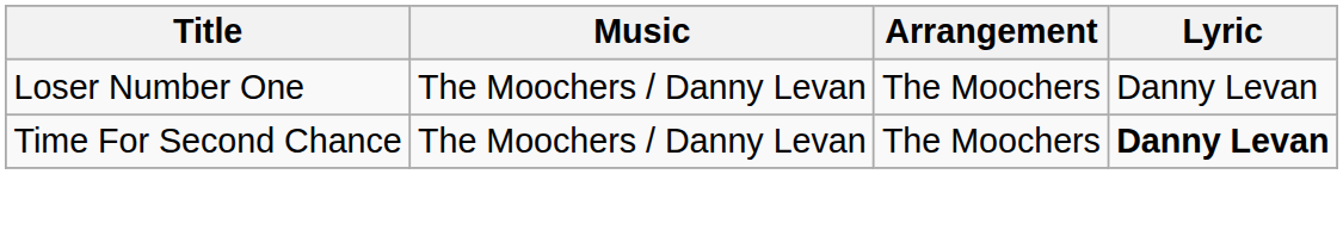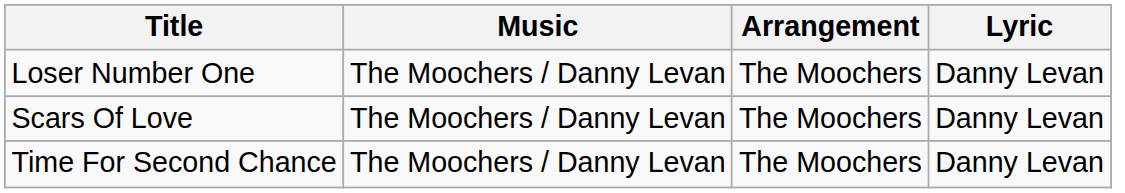 <table class="wikitable">
 <tr>
 <th>Title</th>
 <th>Music</th>
 <th>Arrangement</th>
 <th>Lyric</th>
 </tr>
 <tr>
 <td>Loser Number One</td>
 <td>The Moochers / Danny Levan</td>
 <td>The Moochers</td>
 <td>Danny Levan</td>
 </tr>
 <tr>
+<td>Scars Of Love</td>
+<td>The Moochers / Danny Levan</td>
+<td>The Moochers</td>
+<td>Danny Levan</td>
+</tr>
+<tr>
 <td>Time For Second Chance</td>
 <td>The Moochers / Danny Levan</td>
 <td>The Moochers</td>
-<td><strong>Danny Levan</strong></td>
+<td>Danny Levan</td>
 </tr>
 </table>
